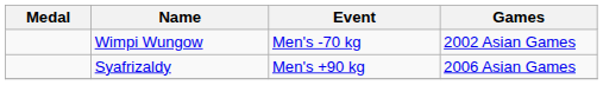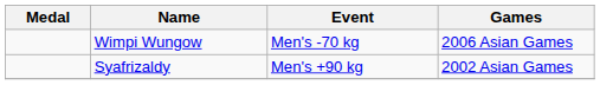 <table class="wikitable sortable" style="font-size:100%">
 <tr>
 <th width="90">Medal</th>
 <th width="200">Name</th>
 <th width="200">Event</th>
 <th width="180">Games</th>
 </tr>
 <tr>
 <td></td>
 <td><a href='#'>Wimpi Wungow</a></td>
 <td><a href='#'>Men's -70 kg</a></td>
-<td><a href='#'>2002 Asian Games</a></td>
+<td><a href='#'>2006 Asian Games</a></td>
 </tr>
 <tr>
 <td></td>
 <td><a href='#'>Syafrizaldy</a></td>
 <td><a href='#'>Men's +90 kg</a></td>
-<td><a href='#'>2006 Asian Games</a></td>
+<td><a href='#'>2002 Asian Games</a></td>
 </tr>
 <tr>
 </tr>
 </table>
